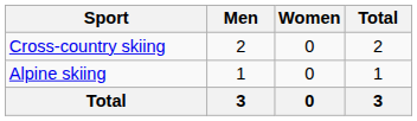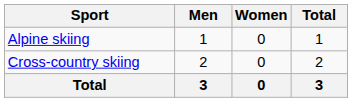 <table class="wikitable sortable" style="text-align:center;">
 <tr>
 <th width=180>Sport</th>
 <th width=55>Men</th>
 <th width=55>Women</th>
 <th width=55>Total</th>
 </tr>
 <tr>
+<td align=left><a href='#'>Alpine skiing</a></td>
+<td>1</td>
+<td>0</td>
+<td>1</td>
+</tr>
+<tr>
 <td align=left><a href='#'>Cross-country skiing</a></td>
 <td>2</td>
 <td>0</td>
 <td>2</td>
-</tr>
-<tr>
-<td align=left><a href='#'>Alpine skiing</a></td>
-<td>1</td>
-<td>0</td>
-<td>1</td>
 </tr>
 <tr>
 <th>Total</th>
 <th>3</th>
 <th>0</th>
 <th>3</th>
 </tr>
 </table>
